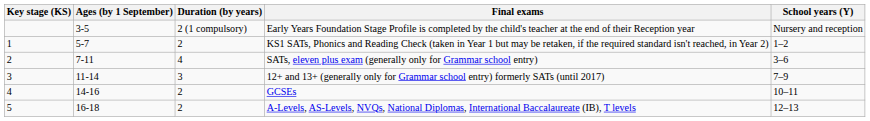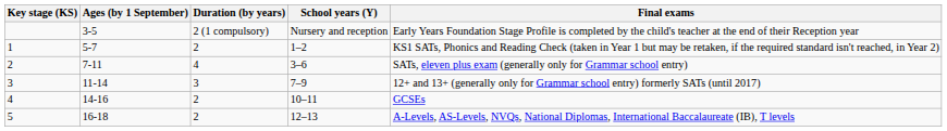 <table class="wikitable">
 <tr>
 <th>Key stage (KS)</th>
 <th>Ages (by 1 September)</th>
 <th>Duration (by years)</th>
+<th>School years (Y)</th>
 <th>Final exams</th>
-<th>School years (Y)</th>
 </tr>
 <tr>
 <td></td>
 <td>3-5</td>
 <td>2 (1 compulsory)</td>
+<td>Nursery and reception</td>
 <td>Early Years Foundation Stage Profile is completed by the child's teacher at the end of their Reception year</td>
-<td>Nursery and reception</td>
 </tr>
 <tr>
 <td>1</td>
 <td>5-7</td>
 <td>2</td>
+<td>1–2</td>
 <td>KS1 SATs, Phonics and Reading Check (taken in Year 1 but may be retaken, if the required standard isn't reached, in Year 2)</td>
-<td>1–2</td>
 </tr>
 <tr>
 <td>2</td>
 <td>7-11</td>
 <td>4</td>
+<td>3–6</td>
 <td>SATs, <a href='#'>eleven plus exam</a> (generally only for <a href='#'>Grammar school</a> entry)</td>
-<td>3–6</td>
 </tr>
 <tr>
 <td>3</td>
 <td>11-14</td>
 <td>3</td>
+<td>7–9</td>
 <td>12+ and 13+ (generally only for <a href='#'>Grammar school</a> entry) formerly SATs (until 2017)</td>
-<td>7–9</td>
 </tr>
 <tr>
 <td>4</td>
 <td>14-16</td>
 <td>2</td>
+<td>10–11</td>
 <td><a href='#'>GCSEs</a></td>
-<td>10–11</td>
 </tr>
 <tr>
 <td>5</td>
 <td>16-18</td>
 <td>2</td>
+<td>12–13</td>
 <td><a href='#'>A-Levels</a>, <a href='#'>AS-Levels</a>, <a href='#'>NVQs</a>, <a href='#'>National Diplomas</a>, <a href='#'>International Baccalaureate</a> (IB), <a href='#'>T levels</a></td>
-<td>12–13</td>
 </tr>
 </table>
